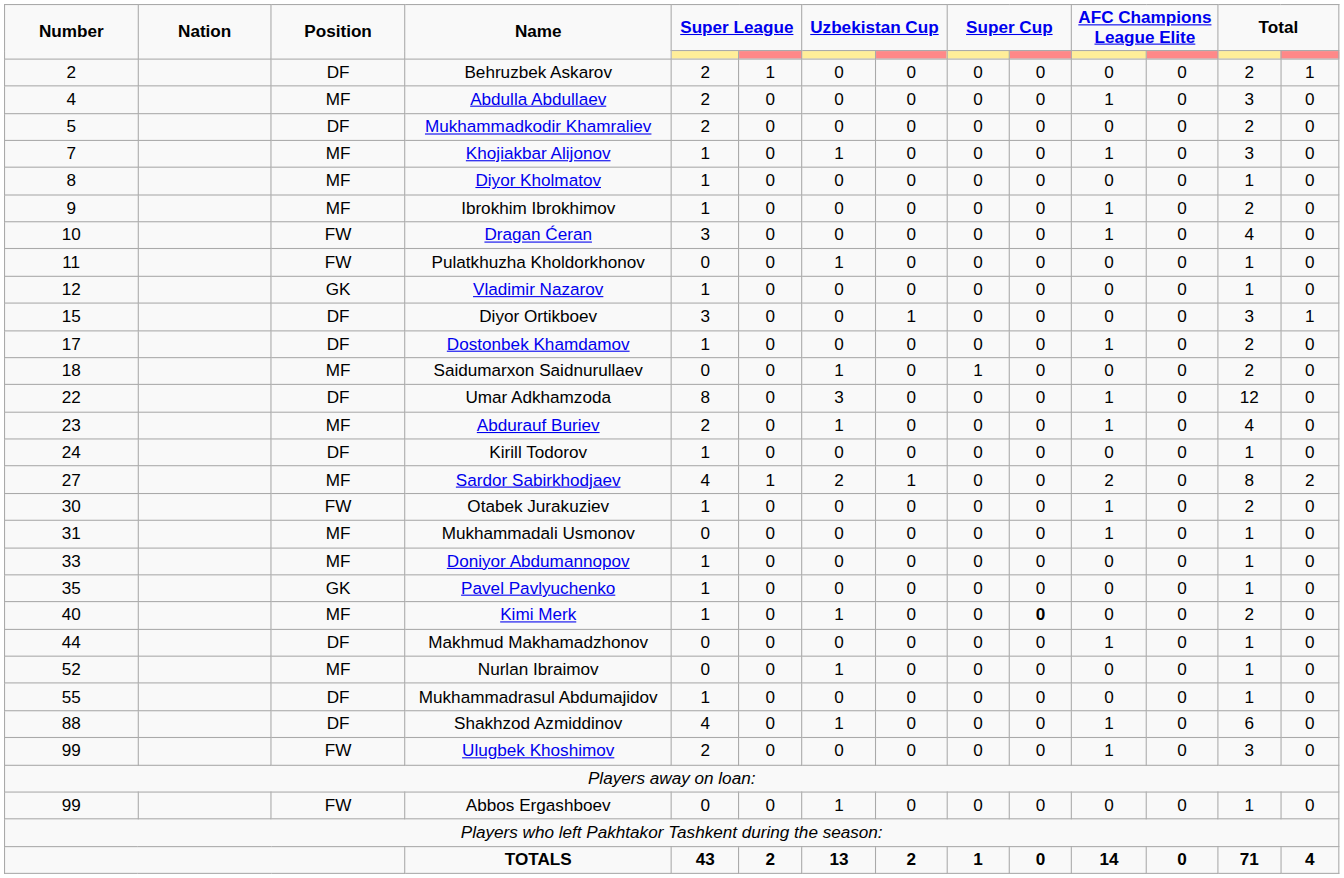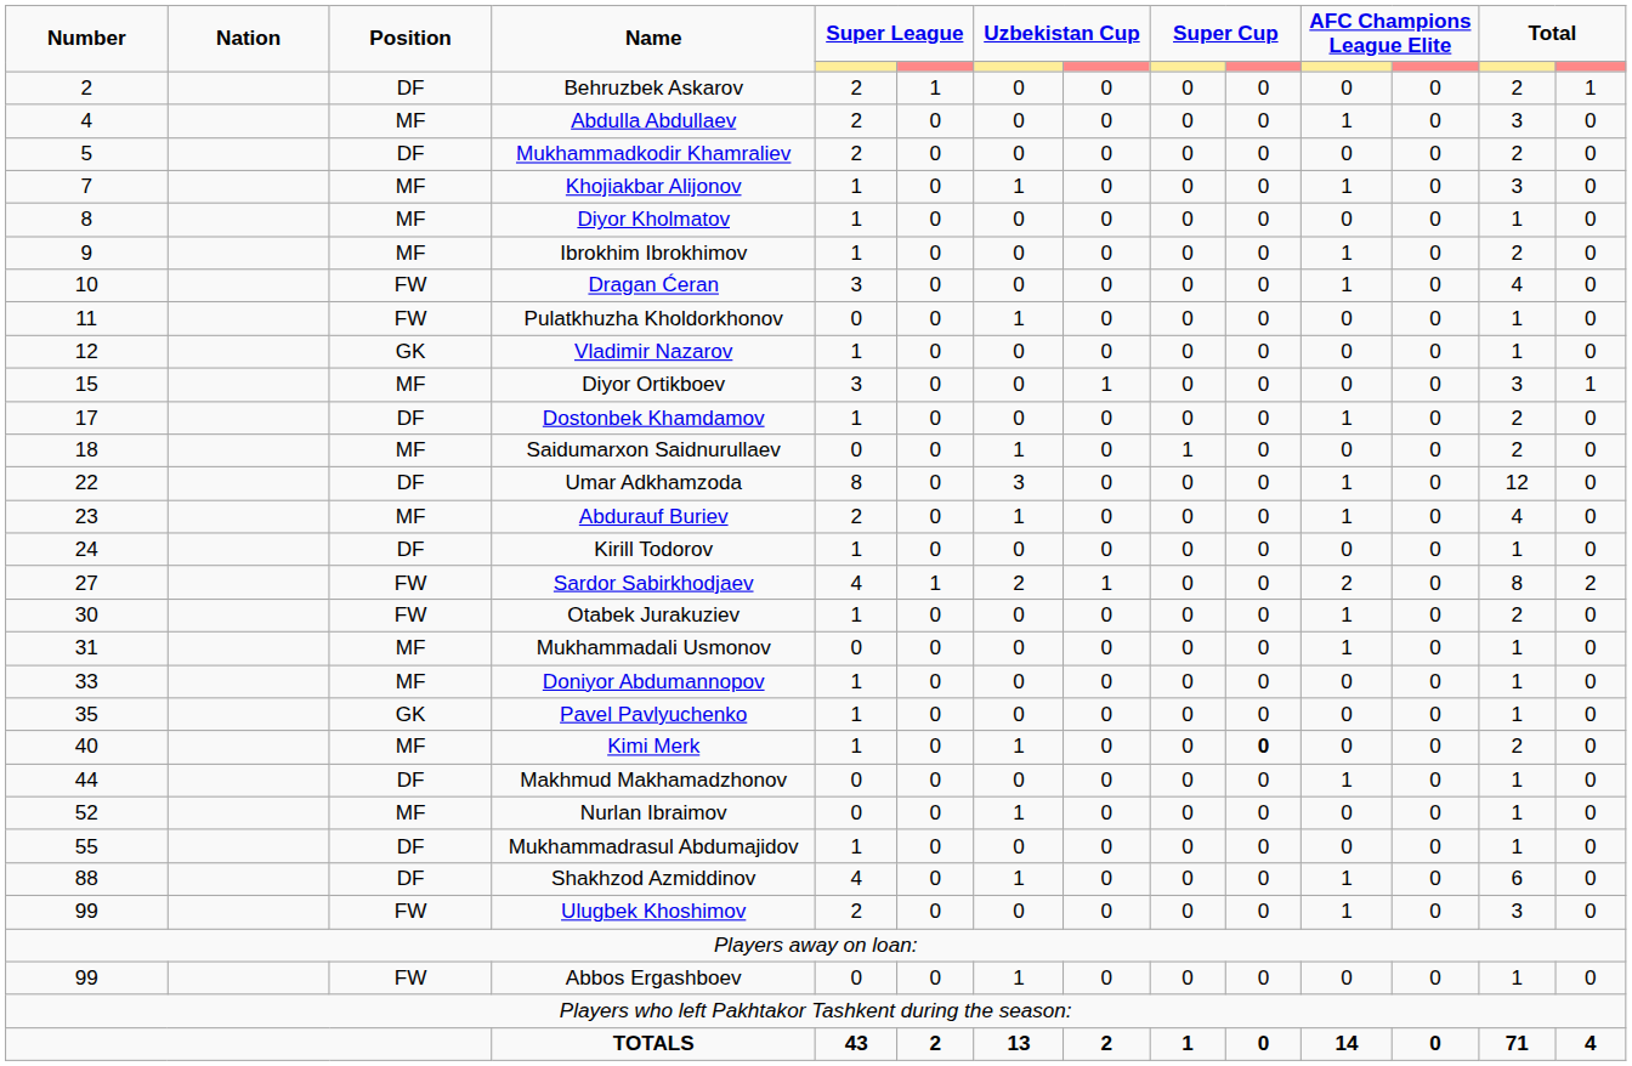 <table class="wikitable" style="font-size: 100%; text-align: center;">
 <tr>
 <td rowspan="2" width="10%" align="center"><strong>Number</strong></td>
 <td rowspan="2" width="10%" align="center"><strong>Nation</strong></td>
 <td rowspan="2" width="10%" align="center"><strong>Position</strong></td>
 <td rowspan="2" width="20%" align="center"><strong>Name</strong></td>
 <td colspan="2" align="center"><strong><a href='#'>Super League</a></strong></td>
 <td colspan="2" align="center"><strong><a href='#'>Uzbekistan Cup</a></strong></td>
 <td colspan="2" align="center"><strong><a href='#'>Super Cup</a></strong></td>
 <td colspan="2" align="center"><strong><a href='#'>AFC Champions League Elite</a></strong></td>
 <td colspan="2" align="center"><strong>Total</strong></td>
 </tr>
 <tr>
 <th width=80 style="background: #FFEE99"></th>
 <th width=80 style="background: #FF8888"></th>
 <th width=80 style="background: #FFEE99"></th>
 <th width=80 style="background: #FF8888"></th>
 <th width=80 style="background: #FFEE99"></th>
 <th width=80 style="background: #FF8888"></th>
 <th width=80 style="background: #FFEE99"></th>
 <th width=80 style="background: #FF8888"></th>
 <th width=80 style="background: #FFEE99"></th>
 <th width=80 style="background: #FF8888"></th>
 </tr>
 <tr>
 <td>2</td>
 <td></td>
 <td>DF</td>
 <td>Behruzbek Askarov</td>
 <td>2</td>
 <td>1</td>
 <td>0</td>
 <td>0</td>
 <td>0</td>
 <td>0</td>
 <td>0</td>
 <td>0</td>
 <td>2</td>
 <td>1</td>
 </tr>
 <tr>
 <td>4</td>
 <td></td>
 <td>MF</td>
 <td><a href='#'>Abdulla Abdullaev</a></td>
 <td>2</td>
 <td>0</td>
 <td>0</td>
 <td>0</td>
 <td>0</td>
 <td>0</td>
 <td>1</td>
 <td>0</td>
 <td>3</td>
 <td>0</td>
 </tr>
 <tr>
 <td>5</td>
 <td></td>
 <td>DF</td>
 <td><a href='#'>Mukhammadkodir Khamraliev</a></td>
 <td>2</td>
 <td>0</td>
 <td>0</td>
 <td>0</td>
 <td>0</td>
 <td>0</td>
 <td>0</td>
 <td>0</td>
 <td>2</td>
 <td>0</td>
 </tr>
 <tr>
 <td>7</td>
 <td></td>
 <td>MF</td>
 <td><a href='#'>Khojiakbar Alijonov</a></td>
 <td>1</td>
 <td>0</td>
 <td>1</td>
 <td>0</td>
 <td>0</td>
 <td>0</td>
 <td>1</td>
 <td>0</td>
 <td>3</td>
 <td>0</td>
 </tr>
 <tr>
 <td>8</td>
 <td></td>
 <td>MF</td>
 <td><a href='#'>Diyor Kholmatov</a></td>
 <td>1</td>
 <td>0</td>
 <td>0</td>
 <td>0</td>
 <td>0</td>
 <td>0</td>
 <td>0</td>
 <td>0</td>
 <td>1</td>
 <td>0</td>
 </tr>
 <tr>
 <td>9</td>
 <td></td>
 <td>MF</td>
 <td>Ibrokhim Ibrokhimov</td>
 <td>1</td>
 <td>0</td>
 <td>0</td>
 <td>0</td>
 <td>0</td>
 <td>0</td>
 <td>1</td>
 <td>0</td>
 <td>2</td>
 <td>0</td>
 </tr>
 <tr>
 <td>10</td>
 <td></td>
 <td>FW</td>
 <td><a href='#'>Dragan Ćeran</a></td>
 <td>3</td>
 <td>0</td>
 <td>0</td>
 <td>0</td>
 <td>0</td>
 <td>0</td>
 <td>1</td>
 <td>0</td>
 <td>4</td>
 <td>0</td>
 </tr>
 <tr>
 <td>11</td>
 <td></td>
 <td>FW</td>
 <td>Pulatkhuzha Kholdorkhonov</td>
 <td>0</td>
 <td>0</td>
 <td>1</td>
 <td>0</td>
 <td>0</td>
 <td>0</td>
 <td>0</td>
 <td>0</td>
 <td>1</td>
 <td>0</td>
 </tr>
 <tr>
 <td>12</td>
 <td></td>
 <td>GK</td>
 <td><a href='#'>Vladimir Nazarov</a></td>
 <td>1</td>
 <td>0</td>
 <td>0</td>
 <td>0</td>
 <td>0</td>
 <td>0</td>
 <td>0</td>
 <td>0</td>
 <td>1</td>
 <td>0</td>
 </tr>
 <tr>
 <td>15</td>
 <td></td>
-<td>DF</td>
+<td>MF</td>
 <td>Diyor Ortikboev</td>
 <td>3</td>
 <td>0</td>
 <td>0</td>
 <td>1</td>
 <td>0</td>
 <td>0</td>
 <td>0</td>
 <td>0</td>
 <td>3</td>
 <td>1</td>
 </tr>
 <tr>
 <td>17</td>
 <td></td>
 <td>DF</td>
 <td><a href='#'>Dostonbek Khamdamov</a></td>
 <td>1</td>
 <td>0</td>
 <td>0</td>
 <td>0</td>
 <td>0</td>
 <td>0</td>
 <td>1</td>
 <td>0</td>
 <td>2</td>
 <td>0</td>
 </tr>
 <tr>
 <td>18</td>
 <td></td>
 <td>MF</td>
 <td>Saidumarxon Saidnurullaev</td>
 <td>0</td>
 <td>0</td>
 <td>1</td>
 <td>0</td>
 <td>1</td>
 <td>0</td>
 <td>0</td>
 <td>0</td>
 <td>2</td>
 <td>0</td>
 </tr>
 <tr>
 <td>22</td>
 <td></td>
 <td>DF</td>
 <td>Umar Adkhamzoda</td>
 <td>8</td>
 <td>0</td>
 <td>3</td>
 <td>0</td>
 <td>0</td>
 <td>0</td>
 <td>1</td>
 <td>0</td>
 <td>12</td>
 <td>0</td>
 </tr>
 <tr>
 <td>23</td>
 <td></td>
 <td>MF</td>
 <td><a href='#'>Abdurauf Buriev</a></td>
 <td>2</td>
 <td>0</td>
 <td>1</td>
 <td>0</td>
 <td>0</td>
 <td>0</td>
 <td>1</td>
 <td>0</td>
 <td>4</td>
 <td>0</td>
 </tr>
 <tr>
 <td>24</td>
 <td></td>
 <td>DF</td>
 <td>Kirill Todorov</td>
 <td>1</td>
 <td>0</td>
 <td>0</td>
 <td>0</td>
 <td>0</td>
 <td>0</td>
 <td>0</td>
 <td>0</td>
 <td>1</td>
 <td>0</td>
 </tr>
 <tr>
 <td>27</td>
 <td></td>
-<td>MF</td>
+<td>FW</td>
 <td><a href='#'>Sardor Sabirkhodjaev</a></td>
 <td>4</td>
 <td>1</td>
 <td>2</td>
 <td>1</td>
 <td>0</td>
 <td>0</td>
 <td>2</td>
 <td>0</td>
 <td>8</td>
 <td>2</td>
 </tr>
 <tr>
 <td>30</td>
 <td></td>
 <td>FW</td>
 <td>Otabek Jurakuziev</td>
 <td>1</td>
 <td>0</td>
 <td>0</td>
 <td>0</td>
 <td>0</td>
 <td>0</td>
 <td>1</td>
 <td>0</td>
 <td>2</td>
 <td>0</td>
 </tr>
 <tr>
 <td>31</td>
 <td></td>
 <td>MF</td>
 <td>Mukhammadali Usmonov</td>
 <td>0</td>
 <td>0</td>
 <td>0</td>
 <td>0</td>
 <td>0</td>
 <td>0</td>
 <td>1</td>
 <td>0</td>
 <td>1</td>
 <td>0</td>
 </tr>
 <tr>
 <td>33</td>
 <td></td>
 <td>MF</td>
 <td><a href='#'>Doniyor Abdumannopov</a></td>
 <td>1</td>
 <td>0</td>
 <td>0</td>
 <td>0</td>
 <td>0</td>
 <td>0</td>
 <td>0</td>
 <td>0</td>
 <td>1</td>
 <td>0</td>
 </tr>
 <tr>
 <td>35</td>
 <td></td>
 <td>GK</td>
 <td><a href='#'>Pavel Pavlyuchenko</a></td>
 <td>1</td>
 <td>0</td>
 <td>0</td>
 <td>0</td>
 <td>0</td>
 <td>0</td>
 <td>0</td>
 <td>0</td>
 <td>1</td>
 <td>0</td>
 </tr>
 <tr>
 <td>40</td>
 <td></td>
 <td>MF</td>
 <td><a href='#'>Kimi Merk</a></td>
 <td>1</td>
 <td>0</td>
 <td>1</td>
 <td>0</td>
 <td>0</td>
 <td><strong>0</strong></td>
 <td>0</td>
 <td>0</td>
 <td>2</td>
 <td>0</td>
 </tr>
 <tr>
 <td>44</td>
 <td></td>
 <td>DF</td>
 <td>Makhmud Makhamadzhonov</td>
 <td>0</td>
 <td>0</td>
 <td>0</td>
 <td>0</td>
 <td>0</td>
 <td>0</td>
 <td>1</td>
 <td>0</td>
 <td>1</td>
 <td>0</td>
 </tr>
 <tr>
 <td>52</td>
 <td></td>
 <td>MF</td>
 <td>Nurlan Ibraimov</td>
 <td>0</td>
 <td>0</td>
 <td>1</td>
 <td>0</td>
 <td>0</td>
 <td>0</td>
 <td>0</td>
 <td>0</td>
 <td>1</td>
 <td>0</td>
 </tr>
 <tr>
 <td>55</td>
 <td></td>
 <td>DF</td>
 <td>Mukhammadrasul Abdumajidov</td>
 <td>1</td>
 <td>0</td>
 <td>0</td>
 <td>0</td>
 <td>0</td>
 <td>0</td>
 <td>0</td>
 <td>0</td>
 <td>1</td>
 <td>0</td>
 </tr>
 <tr>
 <td>88</td>
 <td></td>
 <td>DF</td>
 <td>Shakhzod Azmiddinov</td>
 <td>4</td>
 <td>0</td>
 <td>1</td>
 <td>0</td>
 <td>0</td>
 <td>0</td>
 <td>1</td>
 <td>0</td>
 <td>6</td>
 <td>0</td>
 </tr>
 <tr>
 <td>99</td>
 <td></td>
 <td>FW</td>
 <td><a href='#'>Ulugbek Khoshimov</a></td>
 <td>2</td>
 <td>0</td>
 <td>0</td>
 <td>0</td>
 <td>0</td>
 <td>0</td>
 <td>1</td>
 <td>0</td>
 <td>3</td>
 <td>0</td>
 </tr>
 <tr>
 <td colspan="14"><em>Players away on loan:</em></td>
 </tr>
 <tr>
 <td>99</td>
 <td></td>
 <td>FW</td>
 <td>Abbos Ergashboev</td>
 <td>0</td>
 <td>0</td>
 <td>1</td>
 <td>0</td>
 <td>0</td>
 <td>0</td>
 <td>0</td>
 <td>0</td>
 <td>1</td>
 <td>0</td>
 </tr>
 <tr>
 <td colspan="14"><em>Players who left Pakhtakor Tashkent during the season:</em></td>
 </tr>
 <tr>
 <td colspan="3"></td>
 <td><strong>TOTALS</strong></td>
 <td><strong>43</strong></td>
 <td><strong>2</strong></td>
 <td><strong>13</strong></td>
 <td><strong>2</strong></td>
 <td><strong>1</strong></td>
 <td><strong>0</strong></td>
 <td><strong>14</strong></td>
 <td><strong>0</strong></td>
 <td><strong>71</strong></td>
 <td><strong>4</strong></td>
 </tr>
 </table>
